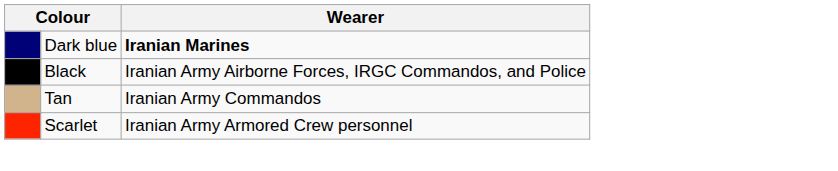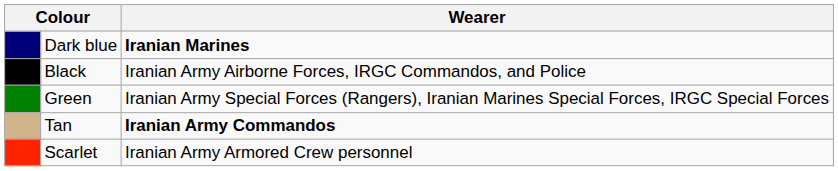 <table class="wikitable">
 <tr>
 <th colspan="2">Colour</th>
 <th>Wearer</th>
 </tr>
 <tr>
 <td style="background:#000077;">      </td>
 <td>Dark blue</td>
 <td><strong>Iranian Marines</strong></td>
 </tr>
 <tr>
 <td style="background:Black;"></td>
 <td>Black</td>
 <td>Iranian Army Airborne Forces, IRGC Commandos, and Police</td>
 </tr>
 <tr>
+<td style="background:green;"></td>
+<td>Green</td>
+<td>Iranian Army Special Forces (Rangers), Iranian Marines Special Forces, IRGC Special Forces</td>
+</tr>
+<tr>
 <td style="background:Tan;"></td>
 <td>Tan</td>
-<td>Iranian Army Commandos</td>
+<td><strong>Iranian Army Commandos</strong></td>
 </tr>
 <tr>
 <td style="background:#FF2400;"></td>
 <td>Scarlet</td>
 <td>Iranian Army Armored Crew personnel</td>
 </tr>
 </table>
